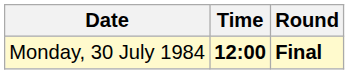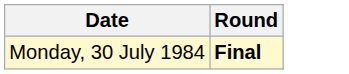 <table class="wikitable">
 <tr>
 <th>Date</th>
-<th>Time</th>
 <th>Round</th>
 </tr>
 <tr style=background:lemonchiffon>
 <td>Monday, 30 July 1984</td>
-<td><strong>12:00</strong></td>
 <td><strong>Final</strong></td>
 </tr>
 </table>
